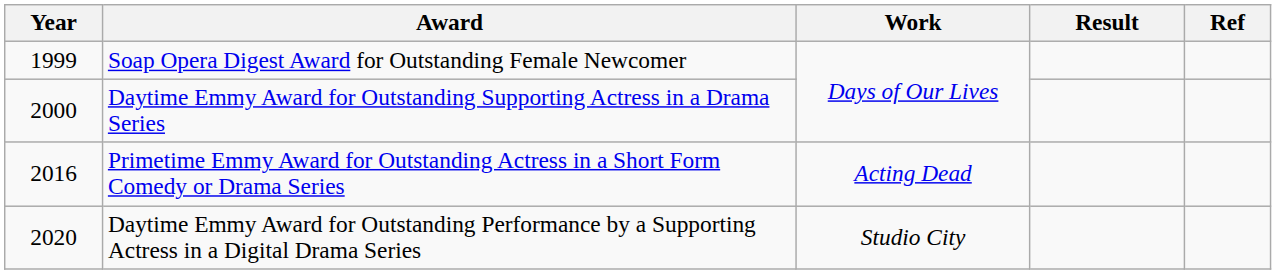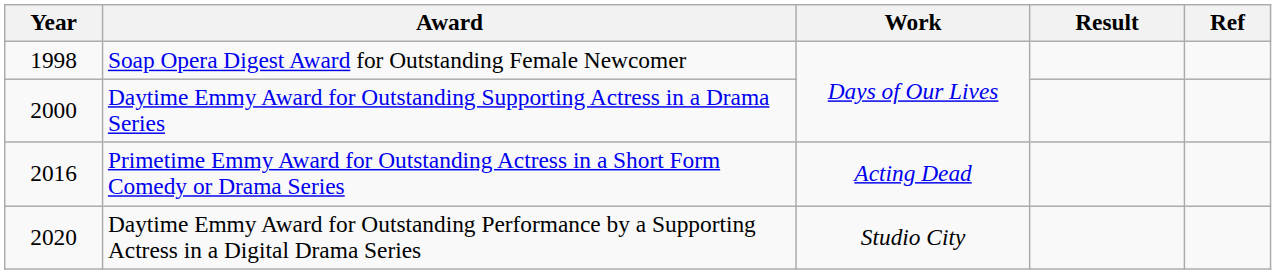 <table class="wikitable sortable plainrowheaders">
 <tr>
 <th scope="col" style="width:0.5%;">Year</th>
 <th scope="col" style="width:7%;">Award</th>
 <th scope="col" style="width:2%;">Work</th>
 <th scope="col" style="width:1%;">Result</th>
 <th scope="col" style="width:0.5%;">Ref</th>
 </tr>
 <tr>
-<td style="text-align:center;">1999</td>
+<td style="text-align:center;">1998</td>
 <td><a href='#'>Soap Opera Digest Award</a> for Outstanding Female Newcomer</td>
 <td rowspan="2" style="text-align:center;"><em><a href='#'>Days of Our Lives</a></em></td>
 <td></td>
 <td style="text-align:center;"></td>
 </tr>
 <tr>
 <td style="text-align:center;">2000</td>
 <td><a href='#'>Daytime Emmy Award for Outstanding Supporting Actress in a Drama Series</a></td>
 <td></td>
 <td style="text-align:center;"></td>
 </tr>
 <tr>
 <td style="text-align:center;">2016</td>
 <td><a href='#'>Primetime Emmy Award for Outstanding Actress in a Short Form Comedy or Drama Series</a></td>
 <td rowspan="1" style="text-align:center;"><em><a href='#'>Acting Dead</a></em></td>
 <td></td>
 <td style="text-align:center;"></td>
 </tr>
 <tr>
 <td style="text-align:center;">2020</td>
 <td>Daytime Emmy Award for Outstanding Performance by a Supporting Actress in a Digital Drama Series</td>
 <td rowspan="1" style="text-align:center;"><em>Studio City</em></td>
 <td></td>
 <td style="text-align:center;"></td>
 </tr>
 </table>
